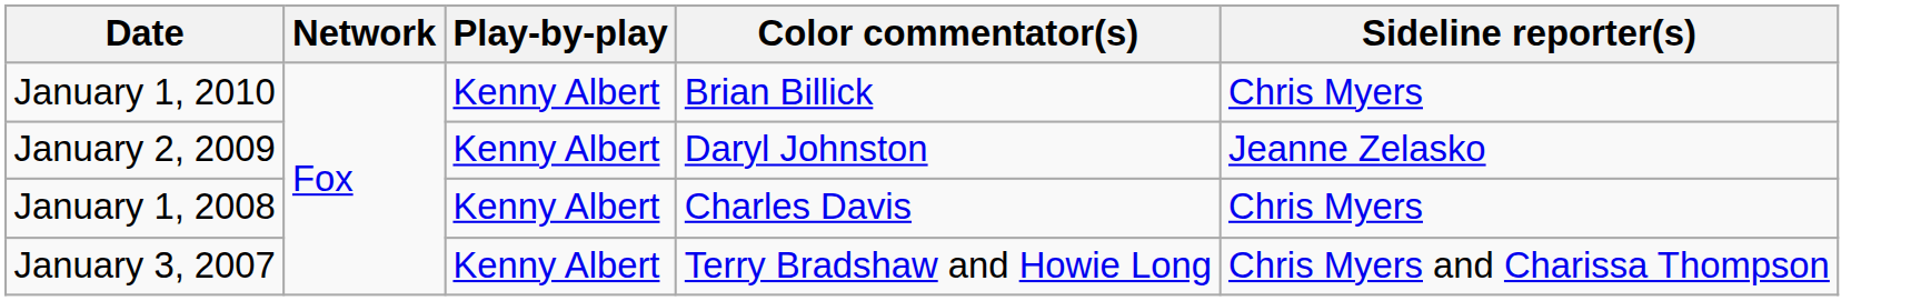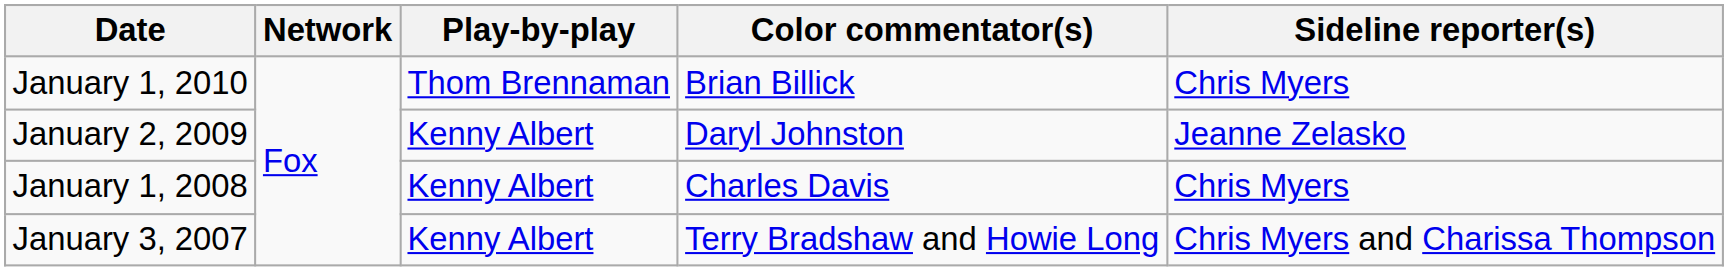 <table class="wikitable">
 <tr>
 <th>Date</th>
 <th>Network</th>
 <th>Play-by-play</th>
 <th>Color commentator(s)</th>
 <th>Sideline reporter(s)</th>
 </tr>
 <tr>
 <td>January 1, 2010</td>
 <td rowspan=4><a href='#'>Fox</a></td>
-<td><a href='#'>Kenny Albert</a></td>
+<td><a href='#'>Thom Brennaman</a></td>
 <td><a href='#'>Brian Billick</a></td>
 <td><a href='#'>Chris Myers</a></td>
 </tr>
 <tr>
 <td>January 2, 2009</td>
 <td><a href='#'>Kenny Albert</a></td>
 <td><a href='#'>Daryl Johnston</a></td>
 <td><a href='#'>Jeanne Zelasko</a></td>
 </tr>
 <tr>
 <td>January 1, 2008</td>
 <td><a href='#'>Kenny Albert</a></td>
 <td><a href='#'>Charles Davis</a></td>
 <td><a href='#'>Chris Myers</a></td>
 </tr>
 <tr>
 <td>January 3, 2007</td>
 <td><a href='#'>Kenny Albert</a></td>
 <td><a href='#'>Terry Bradshaw</a> and <a href='#'>Howie Long</a></td>
 <td><a href='#'>Chris Myers</a> and <a href='#'>Charissa Thompson</a></td>
 </tr>
 </table>
